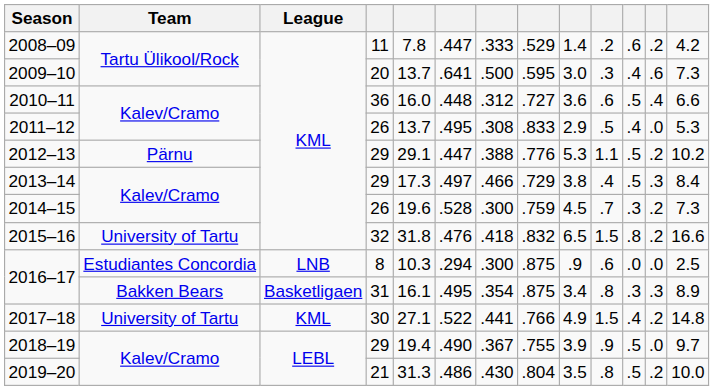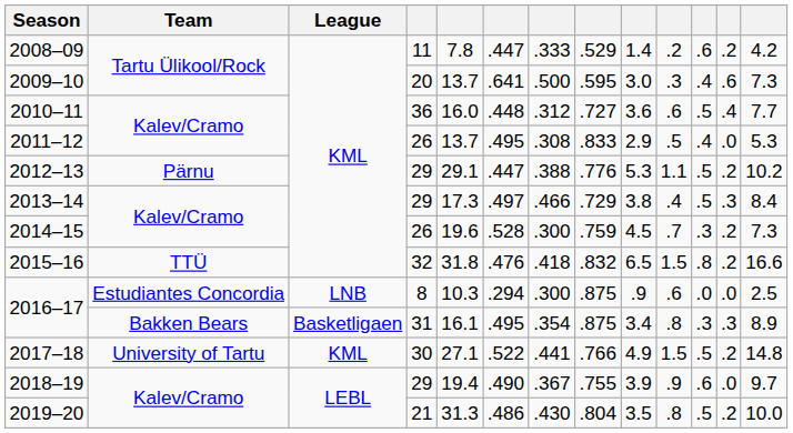 <table class="wikitable sortable" style="font-size:95%; text-align:center;">
 <tr>
 <th>Season</th>
 <th>Team</th>
 <th>League</th>
 <th></th>
 <th></th>
 <th></th>
 <th></th>
 <th></th>
 <th></th>
 <th></th>
 <th></th>
 <th></th>
 <th></th>
 </tr>
 <tr>
 <td>2008–09</td>
 <td rowspan="2"><a href='#'>Tartu Ülikool/Rock</a></td>
 <td rowspan="8"><a href='#'>KML</a></td>
 <td>11</td>
 <td>7.8</td>
 <td>.447</td>
 <td>.333</td>
 <td>.529</td>
 <td>1.4</td>
 <td>.2</td>
 <td>.6</td>
 <td>.2</td>
 <td>4.2</td>
 </tr>
 <tr>
 <td>2009–10</td>
 <td>20</td>
 <td>13.7</td>
 <td>.641</td>
 <td>.500</td>
 <td>.595</td>
 <td>3.0</td>
 <td>.3</td>
 <td>.4</td>
 <td>.6</td>
 <td>7.3</td>
 </tr>
 <tr>
 <td>2010–11</td>
 <td rowspan="2"><a href='#'>Kalev/Cramo</a></td>
 <td>36</td>
 <td>16.0</td>
 <td>.448</td>
 <td>.312</td>
 <td>.727</td>
 <td>3.6</td>
 <td>.6</td>
 <td>.5</td>
 <td>.4</td>
-<td>6.6</td>
+<td>7.7</td>
 </tr>
 <tr>
 <td>2011–12</td>
 <td>26</td>
 <td>13.7</td>
 <td>.495</td>
 <td>.308</td>
 <td>.833</td>
 <td>2.9</td>
 <td>.5</td>
 <td>.4</td>
 <td>.0</td>
 <td>5.3</td>
 </tr>
 <tr>
 <td>2012–13</td>
 <td><a href='#'>Pärnu</a></td>
 <td>29</td>
 <td>29.1</td>
 <td>.447</td>
 <td>.388</td>
 <td>.776</td>
 <td>5.3</td>
 <td>1.1</td>
 <td>.5</td>
 <td>.2</td>
 <td>10.2</td>
 </tr>
 <tr>
 <td>2013–14</td>
 <td rowspan="2"><a href='#'>Kalev/Cramo</a></td>
 <td>29</td>
 <td>17.3</td>
 <td>.497</td>
 <td>.466</td>
 <td>.729</td>
 <td>3.8</td>
 <td>.4</td>
 <td>.5</td>
 <td>.3</td>
 <td>8.4</td>
 </tr>
 <tr>
 <td>2014–15</td>
 <td>26</td>
 <td>19.6</td>
 <td>.528</td>
 <td>.300</td>
 <td>.759</td>
 <td>4.5</td>
 <td>.7</td>
 <td>.3</td>
 <td>.2</td>
 <td>7.3</td>
 </tr>
 <tr>
 <td>2015–16</td>
-<td><a href='#'>University of Tartu</a></td>
+<td><a href='#'>TTÜ</a></td>
 <td>32</td>
 <td>31.8</td>
 <td>.476</td>
 <td>.418</td>
 <td>.832</td>
 <td>6.5</td>
 <td>1.5</td>
 <td>.8</td>
 <td>.2</td>
 <td>16.6</td>
 </tr>
 <tr>
 <td rowspan="2">2016–17</td>
 <td><a href='#'>Estudiantes Concordia</a></td>
 <td><a href='#'>LNB</a></td>
 <td>8</td>
 <td>10.3</td>
 <td>.294</td>
 <td>.300</td>
 <td>.875</td>
 <td>.9</td>
 <td>.6</td>
 <td>.0</td>
 <td>.0</td>
 <td>2.5</td>
 </tr>
 <tr>
 <td><a href='#'>Bakken Bears</a></td>
 <td><a href='#'>Basketligaen</a></td>
 <td>31</td>
 <td>16.1</td>
 <td>.495</td>
 <td>.354</td>
 <td>.875</td>
 <td>3.4</td>
 <td>.8</td>
 <td>.3</td>
 <td>.3</td>
 <td>8.9</td>
 </tr>
 <tr>
 <td>2017–18</td>
 <td><a href='#'>University of Tartu</a></td>
 <td><a href='#'>KML</a></td>
 <td>30</td>
 <td>27.1</td>
 <td>.522</td>
 <td>.441</td>
 <td>.766</td>
 <td>4.9</td>
 <td>1.5</td>
-<td>.4</td>
+<td>.5</td>
 <td>.2</td>
 <td>14.8</td>
 </tr>
 <tr>
 <td>2018–19</td>
 <td rowspan="2"><a href='#'>Kalev/Cramo</a></td>
 <td rowspan="2"><a href='#'>LEBL</a></td>
 <td>29</td>
 <td>19.4</td>
 <td>.490</td>
 <td>.367</td>
 <td>.755</td>
 <td>3.9</td>
 <td>.9</td>
-<td>.5</td>
+<td>.6</td>
 <td>.0</td>
 <td>9.7</td>
 </tr>
 <tr>
 <td>2019–20</td>
 <td>21</td>
 <td>31.3</td>
 <td>.486</td>
 <td>.430</td>
 <td>.804</td>
 <td>3.5</td>
 <td>.8</td>
 <td>.5</td>
 <td>.2</td>
 <td>10.0</td>
 </tr>
 </table>
